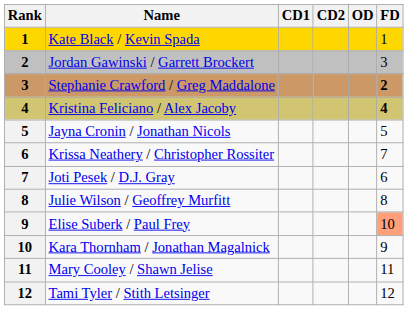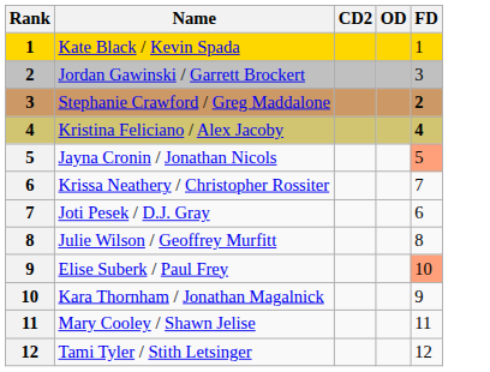 <table class="wikitable">
 <tr>
 <th>Rank</th>
 <th>Name</th>
-<th>CD1</th>
 <th>CD2</th>
 <th>OD</th>
 <th>FD</th>
 </tr>
 <tr bgcolor="gold">
 <td align="center"><strong>1</strong></td>
 <td><a href='#'>Kate Black</a> / <a href='#'>Kevin Spada</a></td>
 <td></td>
 <td></td>
-<td></td>
 <td>1</td>
 </tr>
 <tr bgcolor="silver">
 <td align="center"><strong>2</strong></td>
 <td><a href='#'>Jordan Gawinski</a> / <a href='#'>Garrett Brockert</a></td>
-<td></td>
 <td></td>
 <td></td>
 <td>3</td>
 </tr>
 <tr bgcolor="cc9966">
 <td align="center"><strong>3</strong></td>
 <td><a href='#'>Stephanie Crawford</a> / <a href='#'>Greg Maddalone</a></td>
 <td></td>
 <td></td>
-<td></td>
 <td><strong>2</strong></td>
 </tr>
 <tr bgcolor="#d1c571">
 <td align="center"><strong>4</strong></td>
 <td><a href='#'>Kristina Feliciano</a> / <a href='#'>Alex Jacoby</a></td>
-<td></td>
 <td></td>
 <td></td>
 <td><strong>4</strong></td>
 </tr>
 <tr>
 <th>5</th>
 <td><a href='#'>Jayna Cronin</a> / <a href='#'>Jonathan Nicols</a></td>
 <td></td>
 <td></td>
-<td></td>
-<td>5</td>
+<td style="background: lightsalmon;">5</td>
 </tr>
 <tr>
 <th>6</th>
 <td><a href='#'>Krissa Neathery</a> / <a href='#'>Christopher Rossiter</a></td>
-<td></td>
 <td></td>
 <td></td>
 <td>7</td>
 </tr>
 <tr>
 <th>7</th>
 <td><a href='#'>Joti Pesek</a> / <a href='#'>D.J. Gray</a></td>
 <td></td>
 <td></td>
-<td></td>
 <td>6</td>
 </tr>
 <tr>
 <th>8</th>
 <td><a href='#'>Julie Wilson</a> / <a href='#'>Geoffrey Murfitt</a></td>
-<td></td>
 <td></td>
 <td></td>
 <td>8</td>
 </tr>
 <tr>
 <th>9</th>
 <td><a href='#'>Elise Suberk</a> / <a href='#'>Paul Frey</a></td>
 <td></td>
 <td></td>
-<td></td>
 <td style="background: lightsalmon;">10</td>
 </tr>
 <tr>
 <th>10</th>
 <td><a href='#'>Kara Thornham</a> / <a href='#'>Jonathan Magalnick</a></td>
-<td></td>
 <td></td>
 <td></td>
 <td>9</td>
 </tr>
 <tr>
 <th>11</th>
 <td><a href='#'>Mary Cooley</a> / <a href='#'>Shawn Jelise</a></td>
 <td></td>
 <td></td>
-<td></td>
 <td>11</td>
 </tr>
 <tr>
 <th>12</th>
 <td><a href='#'>Tami Tyler</a> / <a href='#'>Stith Letsinger</a></td>
 <td></td>
 <td></td>
-<td></td>
 <td>12</td>
 </tr>
 </table>
